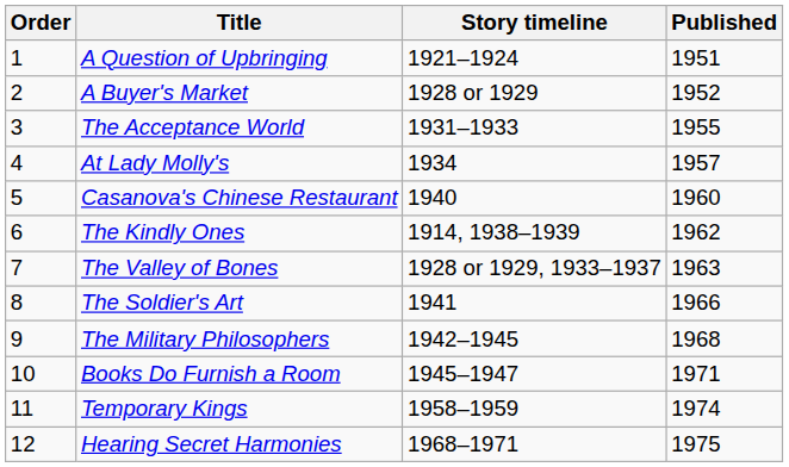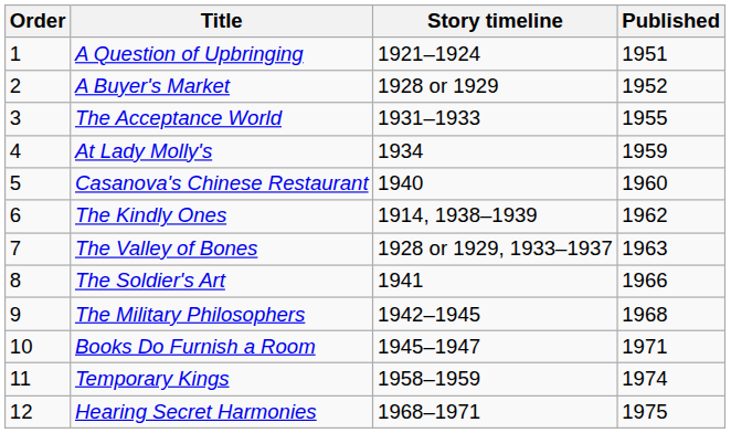 <table class="wikitable">
 <tr>
 <th>Order</th>
 <th>Title</th>
 <th>Story timeline</th>
 <th>Published</th>
 </tr>
 <tr>
 <td>1</td>
 <td><em><a href='#'>A Question of Upbringing</a></em></td>
 <td>1921–1924</td>
 <td>1951</td>
 </tr>
 <tr>
 <td>2</td>
 <td><em><a href='#'>A Buyer's Market</a></em></td>
 <td>1928 or 1929</td>
 <td>1952</td>
 </tr>
 <tr>
 <td>3</td>
 <td><em><a href='#'>The Acceptance World</a></em></td>
 <td>1931–1933</td>
 <td>1955</td>
 </tr>
 <tr>
 <td>4</td>
 <td><em><a href='#'>At Lady Molly's</a></em></td>
 <td>1934</td>
-<td>1957</td>
+<td>1959</td>
 </tr>
 <tr>
 <td>5</td>
 <td><em><a href='#'>Casanova's Chinese Restaurant</a></em></td>
 <td>1940</td>
 <td>1960</td>
 </tr>
 <tr>
 <td>6</td>
 <td><em><a href='#'>The Kindly Ones</a></em></td>
 <td>1914, 1938–1939</td>
 <td>1962</td>
 </tr>
 <tr>
 <td>7</td>
 <td><em><a href='#'>The Valley of Bones</a></em></td>
 <td>1928 or 1929, 1933–1937</td>
 <td>1963</td>
 </tr>
 <tr>
 <td>8</td>
 <td><em><a href='#'>The Soldier's Art</a></em></td>
 <td>1941</td>
 <td>1966</td>
 </tr>
 <tr>
 <td>9</td>
 <td><em><a href='#'>The Military Philosophers</a></em></td>
 <td>1942–1945</td>
 <td>1968</td>
 </tr>
 <tr>
 <td>10</td>
 <td><em><a href='#'>Books Do Furnish a Room</a></em></td>
 <td>1945–1947</td>
 <td>1971</td>
 </tr>
 <tr>
 <td>11</td>
 <td><em><a href='#'>Temporary Kings</a></em></td>
 <td>1958–1959</td>
 <td>1974</td>
 </tr>
 <tr>
 <td>12</td>
 <td><em><a href='#'>Hearing Secret Harmonies</a></em></td>
 <td>1968–1971</td>
 <td>1975</td>
 </tr>
 </table>
